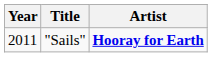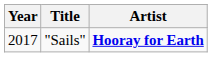 <table class="wikitable">
 <tr>
 <th>Year</th>
 <th>Title</th>
 <th>Artist</th>
 </tr>
 <tr>
-<td>2011</td>
+<td>2017</td>
 <td>"Sails"</td>
 <td><strong><a href='#'>Hooray for Earth</a></strong></td>
 </tr>
 </table>
